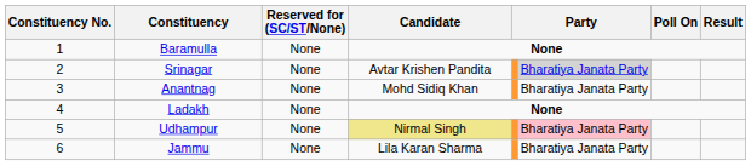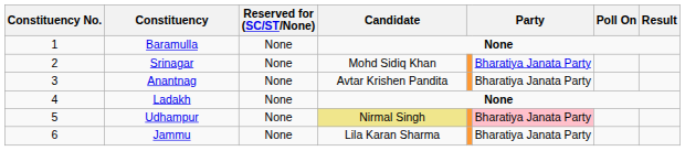 <table class="wikitable sortable" style="text-align:center">
 <tr>
 <th>Constituency No.</th>
 <th style="width:180px;">Constituency</th>
 <th>Reserved for<br>(<a href='#'>SC/ST</a>/None)</th>
 <th style="width:200px;">Candidate</th>
 <th colspan="2">Party</th>
 <th>Poll On</th>
 <th>Result</th>
 </tr>
 <tr>
 <td style="text-align:center;">1</td>
 <td><a href='#'>Baramulla</a></td>
 <td>None</td>
 <td align="center" colspan=5><strong>None</strong></td>
 </tr>
 <tr>
 <td style="text-align:center;">2</td>
 <td><a href='#'>Srinagar</a></td>
 <td>None</td>
-<td>Avtar Krishen Pandita</td>
+<td>Mohd Sidiq Khan</td>
 <td bgcolor=#FF9933></td>
-<td style="background: lightgrey;"><a href='#'>Bharatiya Janata Party</a></td>
+<td><a href='#'>Bharatiya Janata Party</a></td>
 <td></td>
 <td></td>
 </tr>
 <tr>
 <td style="text-align:center;">3</td>
 <td><a href='#'>Anantnag</a></td>
 <td>None</td>
-<td>Mohd Sidiq Khan</td>
+<td>Avtar Krishen Pandita</td>
 <td bgcolor=#FF9933></td>
 <td>Bharatiya Janata Party</td>
 <td></td>
 <td></td>
 </tr>
 <tr>
 <td style="text-align:center;">4</td>
 <td><a href='#'>Ladakh</a></td>
 <td>None</td>
 <td align="center" colspan=5><strong>None</strong></td>
 </tr>
 <tr>
 <td style="text-align:center;">5</td>
 <td><a href='#'>Udhampur</a></td>
 <td>None</td>
 <td style="background: khaki;">Nirmal Singh</td>
 <td bgcolor=#FF9933></td>
 <td style="background: pink;">Bharatiya Janata Party</td>
 <td></td>
 <td></td>
 </tr>
 <tr>
 <td style="text-align:center;">6</td>
 <td><a href='#'>Jammu</a></td>
 <td>None</td>
 <td>Lila Karan Sharma</td>
 <td bgcolor=#FF9933></td>
 <td>Bharatiya Janata Party</td>
 <td></td>
 <td></td>
 </tr>
 </table>
